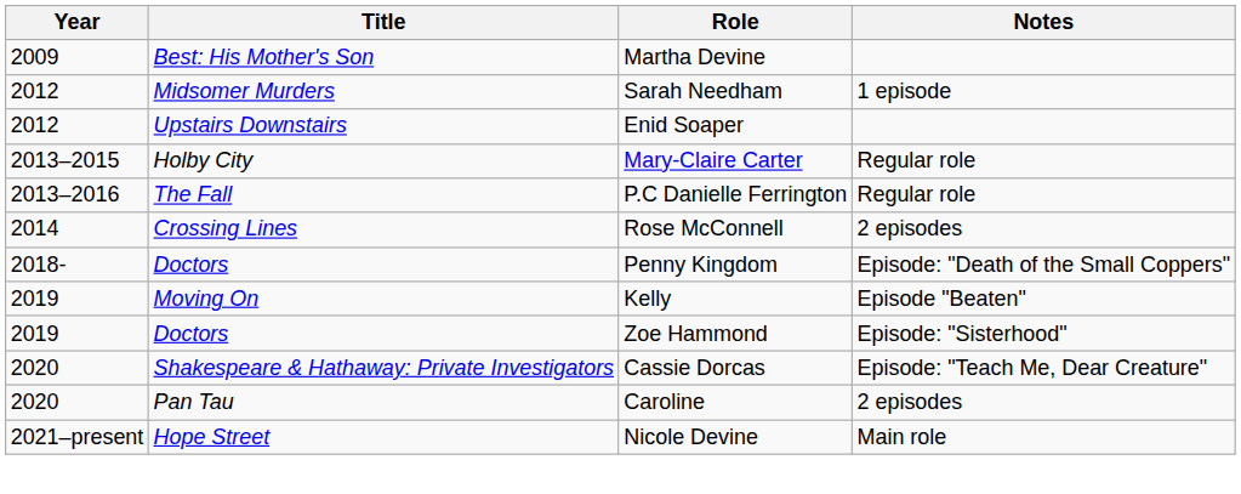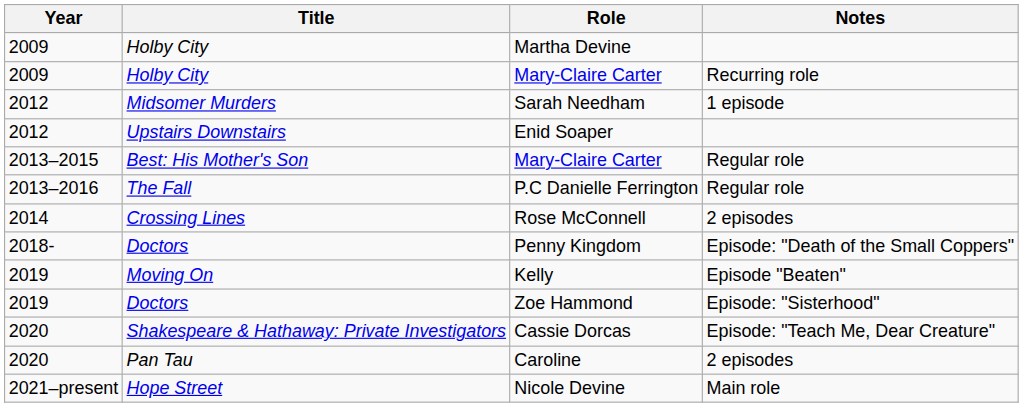 <table class="wikitable sortable">
 <tr>
 <th>Year</th>
 <th>Title</th>
 <th>Role</th>
 <th>Notes</th>
 </tr>
 <tr>
 <td>2009</td>
-<td><em><a href='#'>Best: His Mother's Son</a></em></td>
+<td><em>Holby City</em></td>
 <td>Martha Devine</td>
 <td></td>
+</tr>
+<tr>
+<td>2009</td>
+<td><em><a href='#'>Holby City</a></em></td>
+<td><a href='#'>Mary-Claire Carter</a></td>
+<td>Recurring role</td>
 </tr>
 <tr>
 <td>2012</td>
 <td><em><a href='#'>Midsomer Murders</a></em></td>
 <td>Sarah Needham</td>
 <td>1 episode</td>
 </tr>
 <tr>
 <td>2012</td>
 <td><em><a href='#'>Upstairs Downstairs</a></em></td>
 <td>Enid Soaper</td>
 <td></td>
 </tr>
 <tr>
 <td>2013–2015</td>
-<td><em>Holby City</em></td>
+<td><em><a href='#'>Best: His Mother's Son</a></em></td>
 <td><a href='#'>Mary-Claire Carter</a></td>
 <td>Regular role</td>
 </tr>
 <tr>
 <td>2013–2016</td>
 <td><em><a href='#'>The Fall</a></em></td>
 <td>P.C Danielle Ferrington</td>
 <td>Regular role</td>
 </tr>
 <tr>
 <td>2014</td>
 <td><em><a href='#'>Crossing Lines</a></em></td>
 <td>Rose McConnell</td>
 <td>2 episodes</td>
 </tr>
 <tr>
 <td>2018-</td>
 <td><em><a href='#'>Doctors</a></em></td>
 <td>Penny Kingdom</td>
 <td>Episode: "Death of the Small Coppers"</td>
 </tr>
 <tr>
 <td>2019</td>
 <td><em><a href='#'>Moving On</a></em></td>
 <td>Kelly</td>
 <td>Episode "Beaten"</td>
 </tr>
 <tr>
 <td>2019</td>
 <td><em><a href='#'>Doctors</a></em></td>
 <td>Zoe Hammond</td>
 <td>Episode: "Sisterhood"</td>
 </tr>
 <tr>
 <td>2020</td>
 <td><em><a href='#'>Shakespeare & Hathaway: Private Investigators</a></em></td>
 <td>Cassie Dorcas</td>
 <td>Episode: "Teach Me, Dear Creature"</td>
 </tr>
 <tr>
 <td>2020</td>
 <td><em>Pan Tau</em></td>
 <td>Caroline</td>
 <td>2 episodes</td>
 </tr>
 <tr>
 <td>2021–present</td>
 <td><em><a href='#'>Hope Street</a></em></td>
 <td>Nicole Devine</td>
 <td>Main role</td>
 </tr>
 </table>
